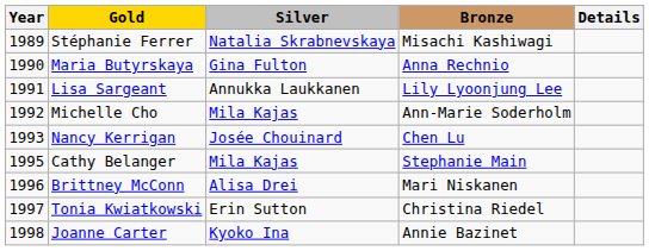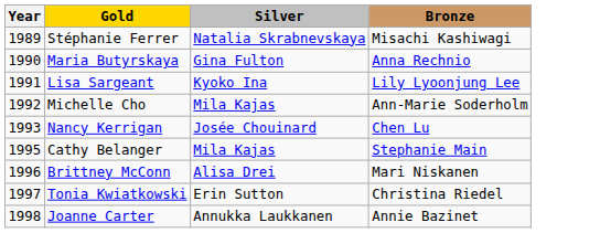 <table class="wikitable">
 <tr>
 <th>Year</th>
 <td align=center bgcolor=gold><strong>Gold</strong></td>
 <td align=center bgcolor=silver><strong>Silver</strong></td>
 <td align=center bgcolor=cc9966><strong>Bronze</strong></td>
-<th>Details</th>
 </tr>
 <tr>
 <td>1989</td>
 <td> Stéphanie Ferrer</td>
 <td> <a href='#'>Natalia Skrabnevskaya</a></td>
 <td> Misachi Kashiwagi</td>
-<td></td>
 </tr>
 <tr>
 <td>1990</td>
 <td> <a href='#'>Maria Butyrskaya</a></td>
 <td> <a href='#'>Gina Fulton</a></td>
 <td> <a href='#'>Anna Rechnio</a></td>
-<td></td>
 </tr>
 <tr>
 <td>1991</td>
 <td> <a href='#'>Lisa Sargeant</a></td>
-<td> Annukka Laukkanen</td>
+<td> <a href='#'>Kyoko Ina</a></td>
 <td> <a href='#'>Lily Lyoonjung Lee</a></td>
-<td></td>
 </tr>
 <tr>
 <td>1992</td>
 <td> Michelle Cho</td>
 <td> <a href='#'>Mila Kajas</a></td>
 <td> Ann-Marie Soderholm</td>
-<td></td>
 </tr>
 <tr>
 <td>1993</td>
 <td> <a href='#'>Nancy Kerrigan</a></td>
 <td> <a href='#'>Josée Chouinard</a></td>
 <td> <a href='#'>Chen Lu</a></td>
-<td></td>
 </tr>
 <tr>
 <td>1995</td>
 <td> Cathy Belanger</td>
 <td> <a href='#'>Mila Kajas</a></td>
 <td> <a href='#'>Stephanie Main</a></td>
-<td></td>
 </tr>
 <tr>
 <td>1996</td>
 <td> <a href='#'>Brittney McConn</a></td>
 <td> <a href='#'>Alisa Drei</a></td>
 <td> Mari Niskanen</td>
-<td></td>
 </tr>
 <tr>
 <td>1997</td>
 <td> <a href='#'>Tonia Kwiatkowski</a></td>
 <td> Erin Sutton</td>
 <td> Christina Riedel</td>
-<td></td>
 </tr>
 <tr>
 <td>1998</td>
 <td> <a href='#'>Joanne Carter</a></td>
-<td> <a href='#'>Kyoko Ina</a></td>
+<td> Annukka Laukkanen</td>
 <td> Annie Bazinet</td>
-<td></td>
 </tr>
 </table>
